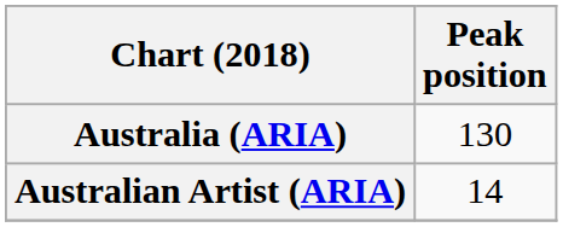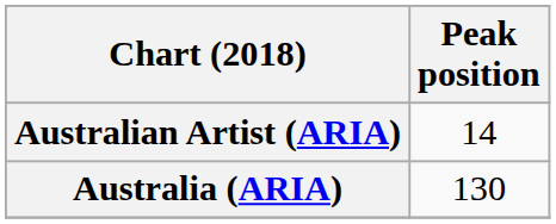 <table class="wikitable sortable plainrowheaders" style="text-align:center">
 <tr>
 <th scope="col">Chart (2018)</th>
 <th scope="col">Peak<br>position</th>
 </tr>
 <tr>
+<th scope="row">Australian Artist (<a href='#'>ARIA</a>) </th>
+<td>14</td>
+</tr>
+<tr>
 <th scope="row">Australia (<a href='#'>ARIA</a>) </th>
 <td>130</td>
 </tr>
 <tr>
-<th scope="row">Australian Artist (<a href='#'>ARIA</a>) </th>
-<td>14</td>
-</tr>
-<tr>
 </tr>
 </table>
